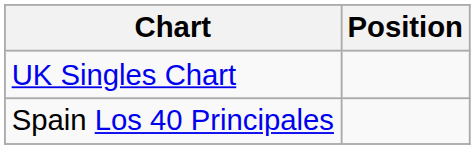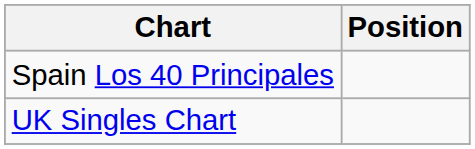 <table class="wikitable">
 <tr>
 <th>Chart</th>
 <th>Position</th>
 </tr>
 <tr>
+<td>Spain <a href='#'>Los 40 Principales</a></td>
+<td></td>
+</tr>
+<tr>
 <td><a href='#'>UK Singles Chart</a></td>
 <td></td>
 </tr>
-<tr>
-<td>Spain <a href='#'>Los 40 Principales</a></td>
-<td></td>
-</tr>
 </table>
